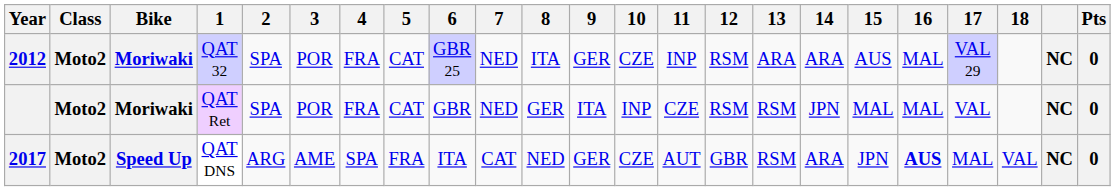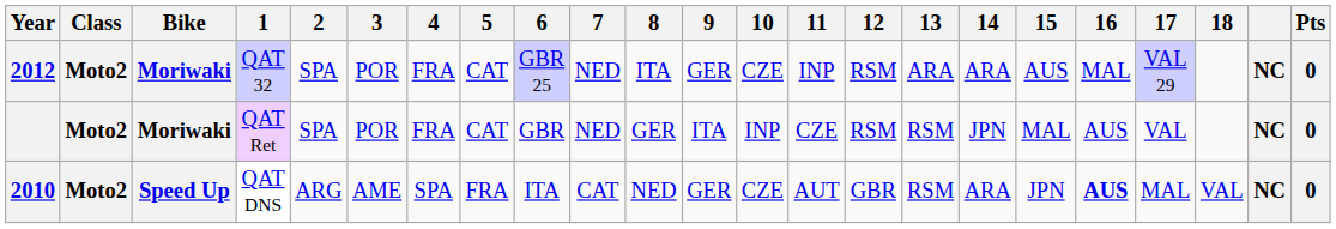 <table class="wikitable" style="text-align:center">
 <tr>
 <th>Year</th>
 <th>Class</th>
 <th>Bike</th>
 <th>1</th>
 <th>2</th>
 <th>3</th>
 <th>4</th>
 <th>5</th>
 <th>6</th>
 <th>7</th>
 <th>8</th>
 <th>9</th>
 <th>10</th>
 <th>11</th>
 <th>12</th>
 <th>13</th>
 <th>14</th>
 <th>15</th>
 <th>16</th>
 <th>17</th>
 <th>18</th>
 <th></th>
 <th>Pts</th>
 </tr>
 <tr>
 <th><a href='#'>2012</a></th>
 <th>Moto2</th>
 <th><a href='#'>Moriwaki</a></th>
 <td style="background:#cfcfff;"><a href='#'>QAT</a><br><small>32</small></td>
 <td><a href='#'>SPA</a></td>
 <td><a href='#'>POR</a></td>
 <td><a href='#'>FRA</a></td>
 <td><a href='#'>CAT</a></td>
 <td style="background:#cfcfff;"><a href='#'>GBR</a><br><small>25</small></td>
 <td><a href='#'>NED</a></td>
 <td><a href='#'>ITA</a></td>
 <td><a href='#'>GER</a></td>
 <td><a href='#'>CZE</a></td>
 <td><a href='#'>INP</a></td>
 <td><a href='#'>RSM</a></td>
 <td><a href='#'>ARA</a></td>
 <td><a href='#'>ARA</a></td>
 <td><a href='#'>AUS</a></td>
 <td><a href='#'>MAL</a></td>
 <td style="background:#cfcfff;"><a href='#'>VAL</a><br><small>29</small></td>
 <td></td>
 <th>NC</th>
 <th>0</th>
 </tr>
 <tr>
 <th></th>
 <th>Moto2</th>
 <th>Moriwaki</th>
 <td style="background:#efcfff;"><a href='#'>QAT</a><br><small>Ret</small></td>
 <td><a href='#'>SPA</a></td>
 <td><a href='#'>POR</a></td>
 <td><a href='#'>FRA</a></td>
 <td><a href='#'>CAT</a></td>
 <td><a href='#'>GBR</a></td>
 <td><a href='#'>NED</a></td>
 <td><a href='#'>GER</a></td>
 <td><a href='#'>ITA</a></td>
 <td><a href='#'>INP</a></td>
 <td><a href='#'>CZE</a></td>
 <td><a href='#'>RSM</a></td>
 <td><a href='#'>RSM</a></td>
 <td><a href='#'>JPN</a></td>
 <td><a href='#'>MAL</a></td>
-<td><a href='#'>MAL</a></td>
+<td><a href='#'>AUS</a></td>
 <td><a href='#'>VAL</a></td>
 <td></td>
 <th>NC</th>
 <th>0</th>
 </tr>
 <tr>
-<th><a href='#'>2017</a></th>
+<th><a href='#'>2010</a></th>
 <th>Moto2</th>
 <th><a href='#'>Speed Up</a></th>
 <td style="background:#ffffff;"><a href='#'>QAT</a><br><small>DNS</small></td>
 <td><a href='#'>ARG</a></td>
 <td><a href='#'>AME</a></td>
 <td><a href='#'>SPA</a></td>
 <td><a href='#'>FRA</a></td>
 <td><a href='#'>ITA</a></td>
 <td><a href='#'>CAT</a></td>
 <td><a href='#'>NED</a></td>
 <td><a href='#'>GER</a></td>
 <td><a href='#'>CZE</a></td>
 <td><a href='#'>AUT</a></td>
 <td><a href='#'>GBR</a></td>
 <td><a href='#'>RSM</a></td>
 <td><a href='#'>ARA</a></td>
 <td><a href='#'>JPN</a></td>
 <td><strong><a href='#'>AUS</a></strong></td>
 <td><a href='#'>MAL</a></td>
 <td><a href='#'>VAL</a></td>
 <th>NC</th>
 <th>0</th>
 </tr>
 </table>
